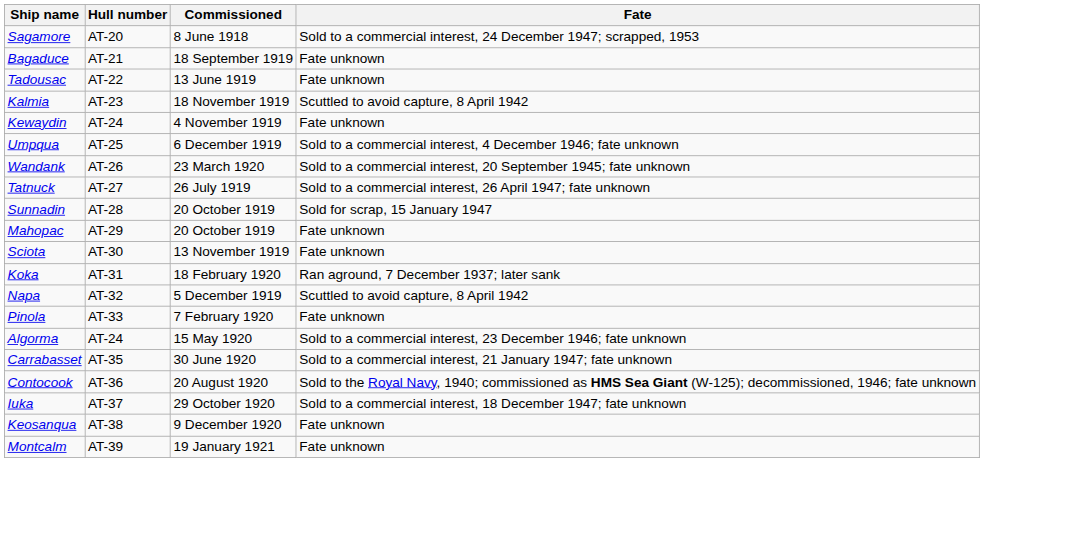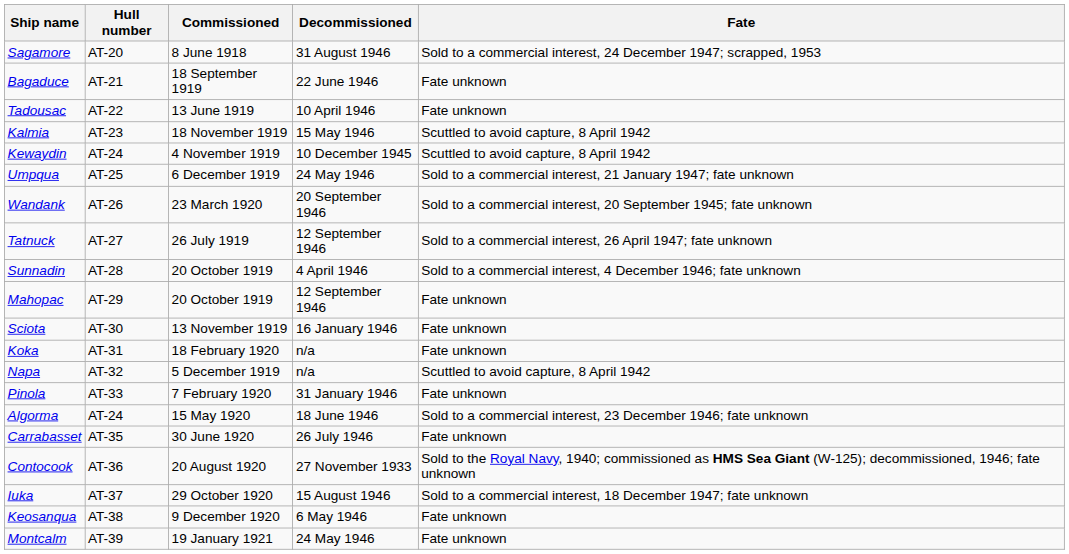 <table class="wikitable sortable">
 <tr>
 <th>Ship name</th>
 <th>Hull number</th>
 <th>Commissioned</th>
+<th>Decommissioned</th>
 <th>Fate</th>
 </tr>
 <tr>
 <td><a href='#'><em>Sagamore</em></a></td>
 <td>AT-20</td>
 <td>8 June 1918</td>
+<td>31 August 1946</td>
 <td>Sold to a commercial interest, 24 December 1947; scrapped, 1953</td>
 </tr>
 <tr>
 <td><a href='#'><em>Bagaduce</em></a></td>
 <td>AT-21</td>
 <td>18 September 1919</td>
+<td>22 June 1946</td>
 <td>Fate unknown</td>
 </tr>
 <tr>
 <td><a href='#'><em>Tadousac</em></a></td>
 <td>AT-22</td>
 <td>13 June 1919</td>
+<td>10 April 1946</td>
 <td>Fate unknown</td>
 </tr>
 <tr>
 <td><a href='#'><em>Kalmia</em></a></td>
 <td>AT-23</td>
 <td>18 November 1919</td>
+<td>15 May 1946</td>
 <td>Scuttled to avoid capture, 8 April 1942</td>
 </tr>
 <tr>
 <td><a href='#'><em>Kewaydin</em></a></td>
 <td>AT-24</td>
 <td>4 November 1919</td>
-<td>Fate unknown</td>
+<td>10 December 1945</td>
+<td>Scuttled to avoid capture, 8 April 1942</td>
 </tr>
 <tr>
 <td><a href='#'><em>Umpqua</em></a></td>
 <td>AT-25</td>
 <td>6 December 1919</td>
-<td>Sold to a commercial interest, 4 December 1946; fate unknown</td>
+<td>24 May 1946</td>
+<td>Sold to a commercial interest, 21 January 1947; fate unknown</td>
 </tr>
 <tr>
 <td><a href='#'><em>Wandank</em></a></td>
 <td>AT-26</td>
 <td>23 March 1920</td>
+<td>20 September 1946</td>
 <td>Sold to a commercial interest, 20 September 1945; fate unknown</td>
 </tr>
 <tr>
 <td><a href='#'><em>Tatnuck</em></a></td>
 <td>AT-27</td>
 <td>26 July 1919</td>
+<td>12 September 1946</td>
 <td>Sold to a commercial interest, 26 April 1947; fate unknown</td>
 </tr>
 <tr>
 <td><a href='#'><em>Sunnadin</em></a></td>
 <td>AT-28</td>
 <td>20 October 1919</td>
-<td>Sold for scrap, 15 January 1947</td>
+<td>4 April 1946</td>
+<td>Sold to a commercial interest, 4 December 1946; fate unknown</td>
 </tr>
 <tr>
 <td><a href='#'><em>Mahopac</em></a></td>
 <td>AT-29</td>
 <td>20 October 1919</td>
+<td>12 September 1946</td>
 <td>Fate unknown</td>
 </tr>
 <tr>
 <td><a href='#'><em>Sciota</em></a></td>
 <td>AT-30</td>
 <td>13 November 1919</td>
+<td>16 January 1946</td>
 <td>Fate unknown</td>
 </tr>
 <tr>
 <td><a href='#'><em>Koka</em></a></td>
 <td>AT-31</td>
 <td>18 February 1920</td>
-<td>Ran aground, 7 December 1937; later sank</td>
+<td>n/a</td>
+<td>Fate unknown</td>
 </tr>
 <tr>
 <td><a href='#'><em>Napa</em></a></td>
 <td>AT-32</td>
 <td>5 December 1919</td>
+<td>n/a</td>
 <td>Scuttled to avoid capture, 8 April 1942</td>
 </tr>
 <tr>
 <td><a href='#'><em>Pinola</em></a></td>
 <td>AT-33</td>
 <td>7 February 1920</td>
+<td>31 January 1946</td>
 <td>Fate unknown</td>
 </tr>
 <tr>
 <td><a href='#'><em>Algorma</em></a></td>
 <td>AT-24</td>
 <td>15 May 1920</td>
+<td>18 June 1946</td>
 <td>Sold to a commercial interest, 23 December 1946; fate unknown</td>
 </tr>
 <tr>
 <td><a href='#'><em>Carrabasset</em></a></td>
 <td>AT-35</td>
 <td>30 June 1920</td>
-<td>Sold to a commercial interest, 21 January 1947; fate unknown</td>
+<td>26 July 1946</td>
+<td>Fate unknown</td>
 </tr>
 <tr>
 <td><a href='#'><em>Contocook</em></a></td>
 <td>AT-36</td>
 <td>20 August 1920</td>
+<td>27 November 1933</td>
 <td>Sold to the <a href='#'>Royal Navy</a>, 1940; commissioned as <strong>HMS Sea Giant</strong> (W-125); decommissioned, 1946; fate unknown</td>
 </tr>
 <tr>
 <td><a href='#'><em>Iuka</em></a></td>
 <td>AT-37</td>
 <td>29 October 1920</td>
+<td>15 August 1946</td>
 <td>Sold to a commercial interest, 18 December 1947; fate unknown</td>
 </tr>
 <tr>
 <td><a href='#'><em>Keosanqua</em></a></td>
 <td>AT-38</td>
 <td>9 December 1920</td>
+<td>6 May 1946</td>
 <td>Fate unknown</td>
 </tr>
 <tr>
 <td><a href='#'><em>Montcalm</em></a></td>
 <td>AT-39</td>
 <td>19 January 1921</td>
+<td>24 May 1946</td>
 <td>Fate unknown</td>
 </tr>
 </table>
